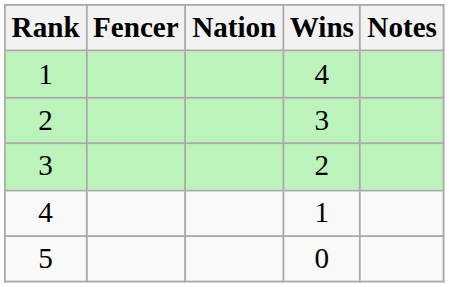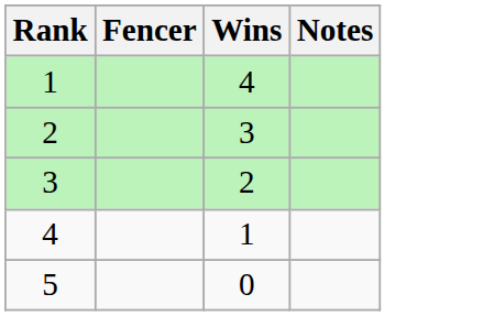 <table class="wikitable sortable" style="text-align:center">
 <tr>
 <th>Rank</th>
 <th>Fencer</th>
-<th>Nation</th>
 <th>Wins</th>
 <th>Notes</th>
 </tr>
 <tr bgcolor=bbf3bb>
 <td>1</td>
-<td align=left></td>
 <td align=left></td>
 <td>4</td>
 <td></td>
 </tr>
 <tr bgcolor=bbf3bb>
 <td>2</td>
 <td align=left></td>
-<td align=left></td>
 <td>3</td>
 <td></td>
 </tr>
 <tr bgcolor=bbf3bb>
 <td>3</td>
-<td align=left></td>
 <td align=left></td>
 <td>2</td>
 <td></td>
 </tr>
 <tr>
 <td>4</td>
 <td align=left></td>
-<td align=left></td>
 <td>1</td>
 <td></td>
 </tr>
 <tr>
 <td>5</td>
 <td align=left></td>
-<td align=left></td>
 <td>0</td>
 <td></td>
 </tr>
 </table>
